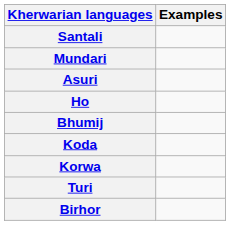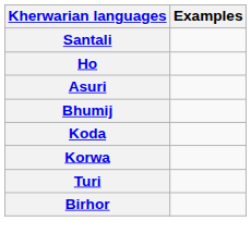 <table class="wikitable">
 <tr>
 <th><a href='#'>Kherwarian languages</a></th>
 <th>Examples</th>
 </tr>
 <tr>
 <th><a href='#'>Santali</a></th>
 <td></td>
 </tr>
 <tr>
-<th><a href='#'>Mundari</a></th>
+<th><a href='#'>Ho</a></th>
 <td></td>
 </tr>
 <tr>
 <th><a href='#'>Asuri</a></th>
-<td></td>
-</tr>
-<tr>
-<th><a href='#'>Ho</a></th>
 <td></td>
 </tr>
 <tr>
 <th><a href='#'>Bhumij</a></th>
 <td></td>
 </tr>
 <tr>
 <th><a href='#'>Koda</a></th>
 <td></td>
 </tr>
 <tr>
 <th><a href='#'>Korwa</a></th>
 <td></td>
 </tr>
 <tr>
 <th><a href='#'>Turi</a></th>
 <td></td>
 </tr>
 <tr>
 <th><a href='#'>Birhor</a></th>
 <td></td>
 </tr>
 </table>
